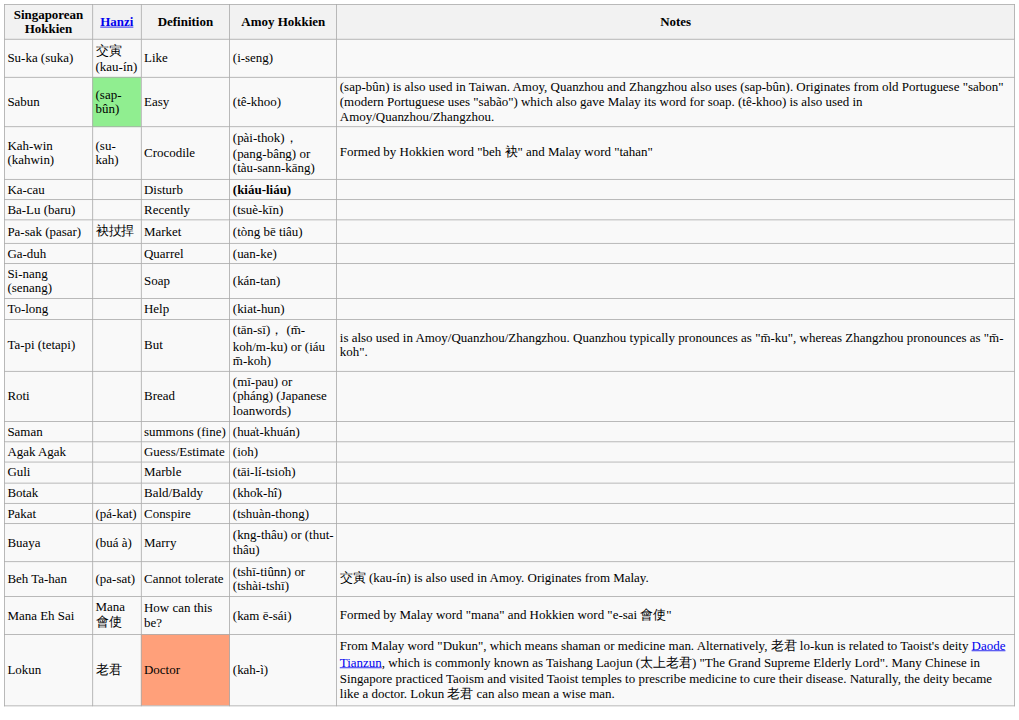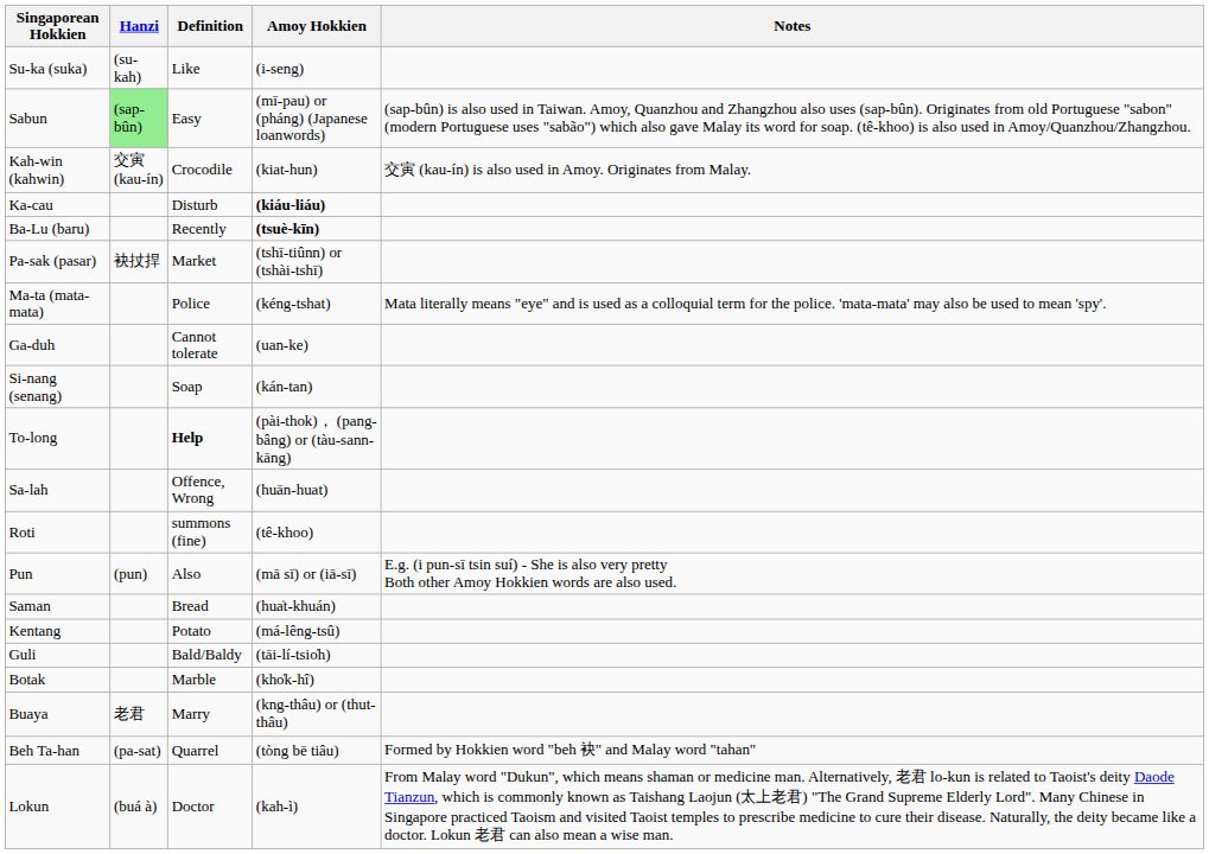 <table class=wikitable>
 <tr>
 <th>Singaporean Hokkien</th>
 <th><a href='#'>Hanzi</a></th>
 <th>Definition</th>
 <th>Amoy Hokkien</th>
 <th>Notes</th>
 </tr>
 <tr>
 <td>Su-ka (suka)</td>
-<td>交寅 (kau-ín)</td>
+<td> (su-kah)</td>
 <td>Like</td>
 <td> (i-seng)</td>
 <td></td>
 </tr>
 <tr>
 <td>Sabun</td>
 <td style="background: lightgreen;"> (sap-bûn)</td>
 <td>Easy</td>
-<td> (tê-khoo)</td>
+<td> (mī-pau) or  (pháng) (Japanese loanwords)</td>
 <td> (sap-bûn) is also used in Taiwan. Amoy, Quanzhou and Zhangzhou also uses  (sap-bûn). Originates from old Portuguese "sabon" (modern Portuguese uses "sabão") which also gave Malay its word for soap.  (tê-khoo) is also used in Amoy/Quanzhou/Zhangzhou.</td>
 </tr>
 <tr>
 <td>Kah-win (kahwin)</td>
-<td> (su-kah)</td>
+<td>交寅 (kau-ín)</td>
 <td>Crocodile</td>
-<td> (pài-thok)， (pang-bâng) or  (tàu-sann-kāng)</td>
-<td>Formed by Hokkien word "beh 袂" and Malay word "tahan"</td>
+<td> (kiat-hun)</td>
+<td>交寅 (kau-ín) is also used in Amoy. Originates from Malay.</td>
 </tr>
 <tr>
 <td>Ka-cau</td>
 <td></td>
 <td>Disturb</td>
 <td><strong> (kiáu-liáu)</strong></td>
 <td></td>
 </tr>
 <tr>
 <td>Ba-Lu (baru)</td>
 <td></td>
 <td>Recently</td>
-<td> (tsuè-kīn)</td>
+<td><strong> (tsuè-kīn)</strong></td>
 <td></td>
 </tr>
 <tr>
 <td>Pa-sak (pasar)</td>
 <td>袂扙捍</td>
 <td>Market</td>
-<td> (tòng bē tiâu)</td>
+<td> (tshī-tiûnn) or  (tshài-tshī)</td>
 <td></td>
+</tr>
+<tr>
+<td>Ma-ta (mata-mata)</td>
+<td></td>
+<td>Police</td>
+<td> (kéng-tshat)</td>
+<td>Mata literally means "eye" and is used as a colloquial term for the police. 'mata-mata' may also be used to mean 'spy'.</td>
 </tr>
 <tr>
 <td>Ga-duh</td>
 <td></td>
-<td>Quarrel</td>
+<td>Cannot tolerate</td>
 <td> (uan-ke)</td>
 <td></td>
 </tr>
 <tr>
 <td>Si-nang (senang)</td>
 <td></td>
 <td>Soap</td>
 <td> (kán-tan)</td>
 </tr>
 <tr>
 <td>To-long</td>
 <td></td>
-<td>Help</td>
-<td> (kiat-hun)</td>
+<td><strong>Help</strong></td>
+<td> (pài-thok)， (pang-bâng) or  (tàu-sann-kāng)</td>
 <td></td>
 </tr>
 <tr>
-<td>Ta-pi (tetapi)</td>
+<td>Sa-lah</td>
 <td></td>
-<td>But</td>
-<td> (tān-sī)，  (m̄-koh/m-ku) or (iáu m̄-koh)</td>
-<td> is also used in Amoy/Quanzhou/Zhangzhou. Quanzhou typically pronounces  as "m̄-ku", whereas Zhangzhou pronounces  as "m̄-koh".</td>
+<td>Offence, Wrong</td>
+<td> (huān-huat)</td>
+<td></td>
 </tr>
 <tr>
 <td>Roti</td>
 <td></td>
-<td>Bread</td>
-<td> (mī-pau) or  (pháng) (Japanese loanwords)</td>
+<td>summons (fine)</td>
+<td> (tê-khoo)</td>
 <td></td>
+</tr>
+<tr>
+<td>Pun</td>
+<td>(pun)</td>
+<td>Also</td>
+<td> (mā sī) or  (iā-sī)</td>
+<td>E.g.  (i pun-sī tsin suí) - She is also very pretty<br>Both other Amoy Hokkien words are also used.</td>
 </tr>
 <tr>
 <td>Saman</td>
 <td></td>
-<td>summons (fine)</td>
+<td>Bread</td>
 <td> (hua̍t-khuán)</td>
 <td></td>
 </tr>
 <tr>
-<td>Agak Agak</td>
+<td>Kentang</td>
 <td></td>
-<td>Guess/Estimate</td>
-<td> (ioh)</td>
+<td>Potato</td>
+<td> (má-lêng-tsû)</td>
 <td></td>
 </tr>
 <tr>
 <td>Guli</td>
 <td></td>
-<td>Marble</td>
+<td>Bald/Baldy</td>
 <td> (tāi-lí-tsio̍h)</td>
 <td></td>
 </tr>
 <tr>
 <td>Botak</td>
 <td></td>
-<td>Bald/Baldy</td>
+<td>Marble</td>
 <td> (kho̍k-hî)</td>
 <td></td>
 </tr>
 <tr>
-<td>Pakat</td>
-<td> (pá-kat)</td>
-<td>Conspire</td>
-<td> (tshuàn-thong)</td>
-<td></td>
-</tr>
-<tr>
 <td>Buaya</td>
-<td> (buá à)</td>
+<td>老君</td>
 <td>Marry</td>
 <td> (kng-thâu) or  (thut-thâu)　</td>
 <td></td>
 </tr>
 <tr>
 <td>Beh Ta-han</td>
 <td> (pa-sat)</td>
-<td>Cannot tolerate</td>
-<td> (tshī-tiûnn) or  (tshài-tshī)</td>
-<td>交寅 (kau-ín) is also used in Amoy. Originates from Malay.</td>
-</tr>
-<tr>
-<td>Mana Eh Sai</td>
-<td>Mana 會使</td>
-<td>How can this be?</td>
-<td> (kam ē-sái)</td>
-<td>Formed by Malay word "mana" and Hokkien word "e-sai 會使"</td>
+<td>Quarrel</td>
+<td> (tòng bē tiâu)</td>
+<td>Formed by Hokkien word "beh 袂" and Malay word "tahan"</td>
 </tr>
 <tr>
 <td>Lokun</td>
-<td>老君</td>
-<td style="background: lightsalmon;">Doctor</td>
+<td> (buá à)</td>
+<td>Doctor</td>
 <td> (kah-ì)</td>
 <td>From Malay word "Dukun", which means shaman or medicine man. Alternatively, 老君 lo-kun is related to Taoist's deity <a href='#'>Daode Tianzun</a>, which is commonly known as Taishang Laojun (太上老君) "The Grand Supreme Elderly Lord". Many Chinese in Singapore practiced Taoism and visited Taoist temples to prescribe medicine to cure their disease. Naturally, the deity became like a doctor. Lokun 老君 can also mean a wise man.</td>
 </tr>
 </table>
